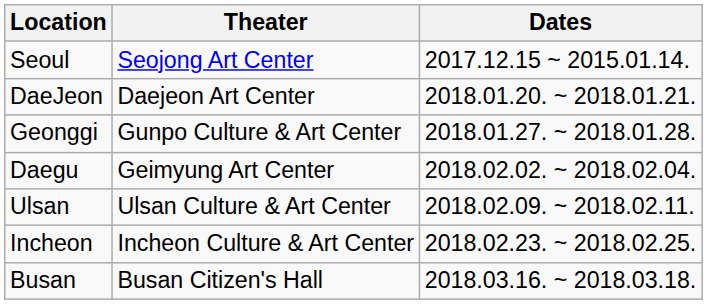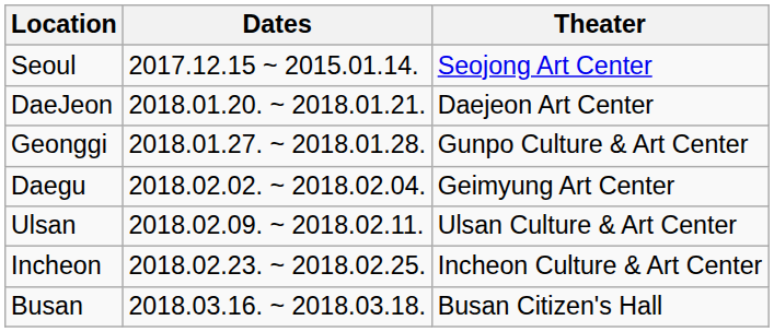 <table class="wikitable">
 <tr>
 <th>Location</th>
+<th>Dates</th>
 <th>Theater</th>
-<th>Dates</th>
 </tr>
 <tr>
 <td>Seoul</td>
+<td>2017.12.15 ~ 2015.01.14.</td>
 <td><a href='#'>Seojong Art Center</a></td>
-<td>2017.12.15 ~ 2015.01.14.</td>
 </tr>
 <tr>
 <td>DaeJeon</td>
+<td>2018.01.20. ~ 2018.01.21.</td>
 <td>Daejeon Art Center</td>
-<td>2018.01.20. ~ 2018.01.21.</td>
 </tr>
 <tr>
 <td>Geonggi</td>
+<td>2018.01.27. ~ 2018.01.28.</td>
 <td>Gunpo Culture & Art Center</td>
-<td>2018.01.27. ~ 2018.01.28.</td>
 </tr>
 <tr>
 <td>Daegu</td>
+<td>2018.02.02. ~ 2018.02.04.</td>
 <td>Geimyung Art Center</td>
-<td>2018.02.02. ~ 2018.02.04.</td>
 </tr>
 <tr>
 <td>Ulsan</td>
+<td>2018.02.09. ~ 2018.02.11.</td>
 <td>Ulsan Culture & Art Center</td>
-<td>2018.02.09. ~ 2018.02.11.</td>
 </tr>
 <tr>
 <td>Incheon</td>
+<td>2018.02.23. ~ 2018.02.25.</td>
 <td>Incheon Culture & Art Center</td>
-<td>2018.02.23. ~ 2018.02.25.</td>
 </tr>
 <tr>
 <td>Busan</td>
+<td>2018.03.16. ~ 2018.03.18.</td>
 <td>Busan Citizen's Hall</td>
-<td>2018.03.16. ~ 2018.03.18.</td>
 </tr>
 </table>
